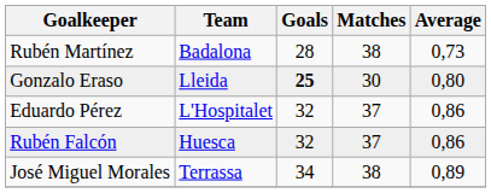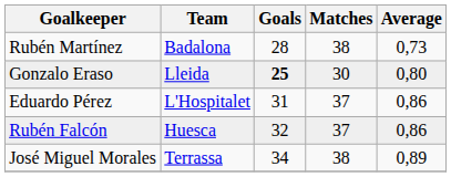 <table class="wikitable sortable">
 <tr>
 <th>Goalkeeper</th>
 <th>Team</th>
 <th>Goals</th>
 <th>Matches</th>
 <th>Average</th>
 </tr>
 <tr>
 <td> Rubén Martínez</td>
 <td><a href='#'>Badalona</a></td>
 <td align=center>28</td>
 <td align=center>38</td>
 <td align=center>0,73</td>
 </tr>
 <tr bgcolor="#EFEFEF">
 <td> Gonzalo Eraso</td>
 <td><a href='#'>Lleida</a></td>
 <td align=center><strong>25</strong></td>
 <td align=center>30</td>
 <td align=center>0,80</td>
 </tr>
 <tr>
 <td> Eduardo Pérez</td>
 <td><a href='#'>L'Hospitalet</a></td>
-<td align=center>32</td>
+<td align=center>31</td>
 <td align=center>37</td>
 <td align=center>0,86</td>
 </tr>
 <tr bgcolor="#EFEFEF">
 <td> <a href='#'>Rubén Falcón</a></td>
 <td><a href='#'>Huesca</a></td>
 <td align=center>32</td>
 <td align=center>37</td>
 <td align=center>0,86</td>
 </tr>
 <tr>
 <td> José Miguel Morales</td>
 <td><a href='#'>Terrassa</a></td>
 <td align=center>34</td>
 <td align=center>38</td>
 <td align=center>0,89</td>
 </tr>
 <tr>
 </tr>
 </table>
